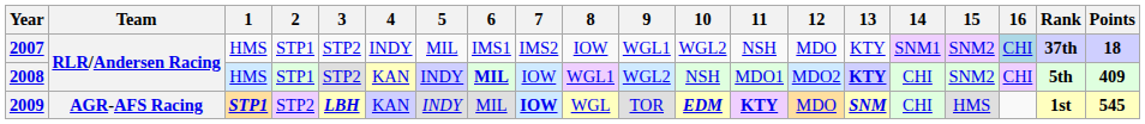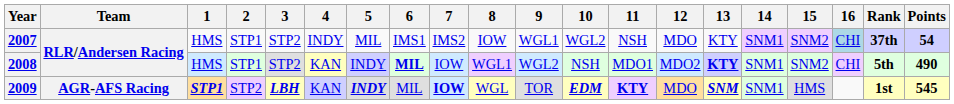 <table class="wikitable" style="text-align:center; font-size:90%">
 <tr>
 <th>Year</th>
 <th>Team</th>
 <th>1</th>
 <th>2</th>
 <th>3</th>
 <th>4</th>
 <th>5</th>
 <th>6</th>
 <th>7</th>
 <th>8</th>
 <th>9</th>
 <th>10</th>
 <th>11</th>
 <th>12</th>
 <th>13</th>
 <th>14</th>
 <th>15</th>
 <th>16</th>
 <th>Rank</th>
 <th>Points</th>
 </tr>
 <tr>
 <th><a href='#'>2007</a></th>
 <th rowspan=2><a href='#'>RLR</a>/<a href='#'>Andersen Racing</a></th>
 <td><a href='#'>HMS</a></td>
 <td><a href='#'>STP1</a></td>
 <td><a href='#'>STP2</a></td>
 <td><a href='#'>INDY</a></td>
 <td><a href='#'>MIL</a></td>
 <td><a href='#'>IMS1</a></td>
 <td><a href='#'>IMS2</a></td>
 <td><a href='#'>IOW</a></td>
 <td><a href='#'>WGL1</a></td>
 <td><a href='#'>WGL2</a></td>
 <td><a href='#'>NSH</a></td>
 <td><a href='#'>MDO</a></td>
 <td><a href='#'>KTY</a></td>
 <td style="background:#EFCFFF;"><a href='#'>SNM1</a><br></td>
 <td style="background:#EFCFFF;"><a href='#'>SNM2</a><br></td>
 <td style="background: lightblue;"><a href='#'>CHI</a></td>
 <th style="background:#CFCFFF;">37th</th>
-<th style="background:#CFCFFF;">18</th>
+<th style="background:#CFCFFF;">54</th>
 </tr>
 <tr>
 <th><a href='#'>2008</a></th>
 <td style="background:#CFEAFF;"><a href='#'>HMS</a><br></td>
 <td style="background:#DFFFDF;"><a href='#'>STP1</a><br></td>
 <td style="background:#DFDFDF;"><a href='#'>STP2</a><br></td>
 <td style="background:#FFFFBF;"><a href='#'>KAN</a><br></td>
 <td style="background:#CFCFFF;"><a href='#'>INDY</a><br></td>
 <td style="background:#DFFFDF;"><strong><a href='#'>MIL</a><br></strong></td>
 <td style="background:#CFEAFF;"><a href='#'>IOW</a><br></td>
 <td style="background:#EFCFFF;"><a href='#'>WGL1</a><br></td>
 <td style="background:#CFEAFF;"><a href='#'>WGL2</a><br></td>
 <td style="background:#DFFFDF;"><a href='#'>NSH</a><br></td>
 <td style="background:#DFFFDF;"><a href='#'>MDO1</a><br></td>
 <td style="background:#CFEAFF;"><a href='#'>MDO2</a><br></td>
 <td style="background:#CFCFFF;"><strong><a href='#'>KTY</a><br></strong></td>
-<td style="background:#DFFFDF;"><a href='#'>CHI</a><br></td>
+<td style="background:#DFFFDF;"><a href='#'>SNM1</a><br></td>
 <td style="background:#DFFFDF;"><a href='#'>SNM2</a><br></td>
 <td style="background:#EFCFFF;"><a href='#'>CHI</a><br></td>
 <th style="background:#DFFFDF;">5th</th>
-<th style="background:#DFFFDF;">409</th>
+<th style="background:#DFFFDF;">490</th>
 </tr>
 <tr>
 <th><a href='#'>2009</a></th>
 <th><a href='#'>AGR</a>-<a href='#'>AFS Racing</a></th>
 <td style="background:#FFDF9F;"><strong><em><a href='#'>STP1</a></em></strong><br></td>
 <td style="background:#EFCFFF;"><a href='#'>STP2</a><br></td>
 <td style="background:#FFFFBF;"><strong><em><a href='#'>LBH</a></em></strong><br></td>
 <td style="background:#CFCFFF;"><a href='#'>KAN</a><br></td>
-<td style="background:#DFDFDF;"><em><a href='#'>INDY</a></em><br></td>
+<td style="background:#DFDFDF;"><strong><em><a href='#'>INDY</a></em><br></strong></td>
 <td style="background:#DFDFDF;"><a href='#'>MIL</a><br></td>
 <td style="background:#CFEAFF;"><strong><a href='#'>IOW</a></strong><br></td>
 <td style="background:#FFFFBF;"><a href='#'>WGL</a><br></td>
 <td style="background:#DFDFDF;"><a href='#'>TOR</a><br></td>
 <td style="background:#FFFFBF;"><strong><em><a href='#'>EDM</a></em></strong><br></td>
 <td style="background:#EFCFFF;"><strong><a href='#'>KTY</a></strong><br></td>
 <td style="background:#FFDF9F;"><a href='#'>MDO</a><br></td>
 <td style="background:#FFFFBF;"><strong><em><a href='#'>SNM</a></em></strong><br></td>
-<td style="background:#DFFFDF;"><a href='#'>CHI</a><br></td>
+<td style="background:#DFFFDF;"><a href='#'>SNM1</a><br></td>
 <td style="background:#DFDFDF;"><a href='#'>HMS</a><br></td>
 <td></td>
 <th style="background:#FFFFBF;">1st</th>
 <th style="background:#FFFFBF;">545</th>
 </tr>
 </table>
